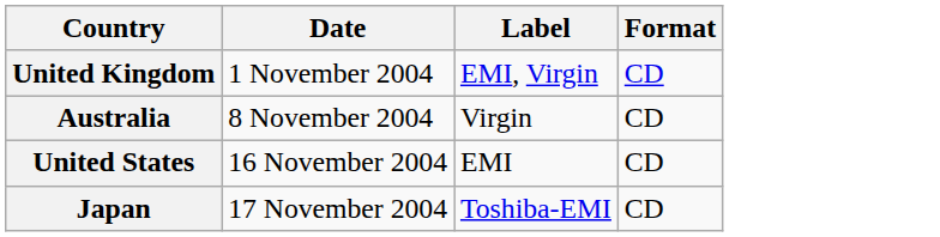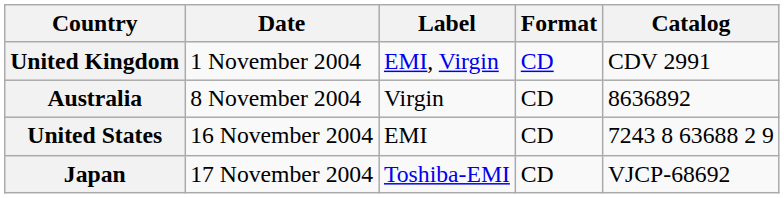 <table class="wikitable plainrowheaders">
 <tr>
 <th>Country</th>
 <th>Date</th>
 <th>Label</th>
 <th>Format</th>
+<th>Catalog</th>
 </tr>
 <tr>
 <th scope="row">United Kingdom</th>
 <td>1 November 2004</td>
 <td><a href='#'>EMI</a>, <a href='#'>Virgin</a></td>
 <td><a href='#'>CD</a></td>
+<td>CDV 2991</td>
 </tr>
 <tr>
 <th scope="row">Australia</th>
 <td>8 November 2004</td>
 <td>Virgin</td>
 <td>CD</td>
+<td>8636892</td>
 </tr>
 <tr>
 <th scope="row">United States</th>
 <td>16 November 2004</td>
 <td>EMI</td>
 <td>CD</td>
+<td>7243 8 63688 2 9</td>
 </tr>
 <tr>
 <th scope="row">Japan</th>
 <td>17 November 2004</td>
 <td><a href='#'>Toshiba-EMI</a></td>
 <td>CD</td>
+<td>VJCP-68692</td>
 </tr>
 </table>
